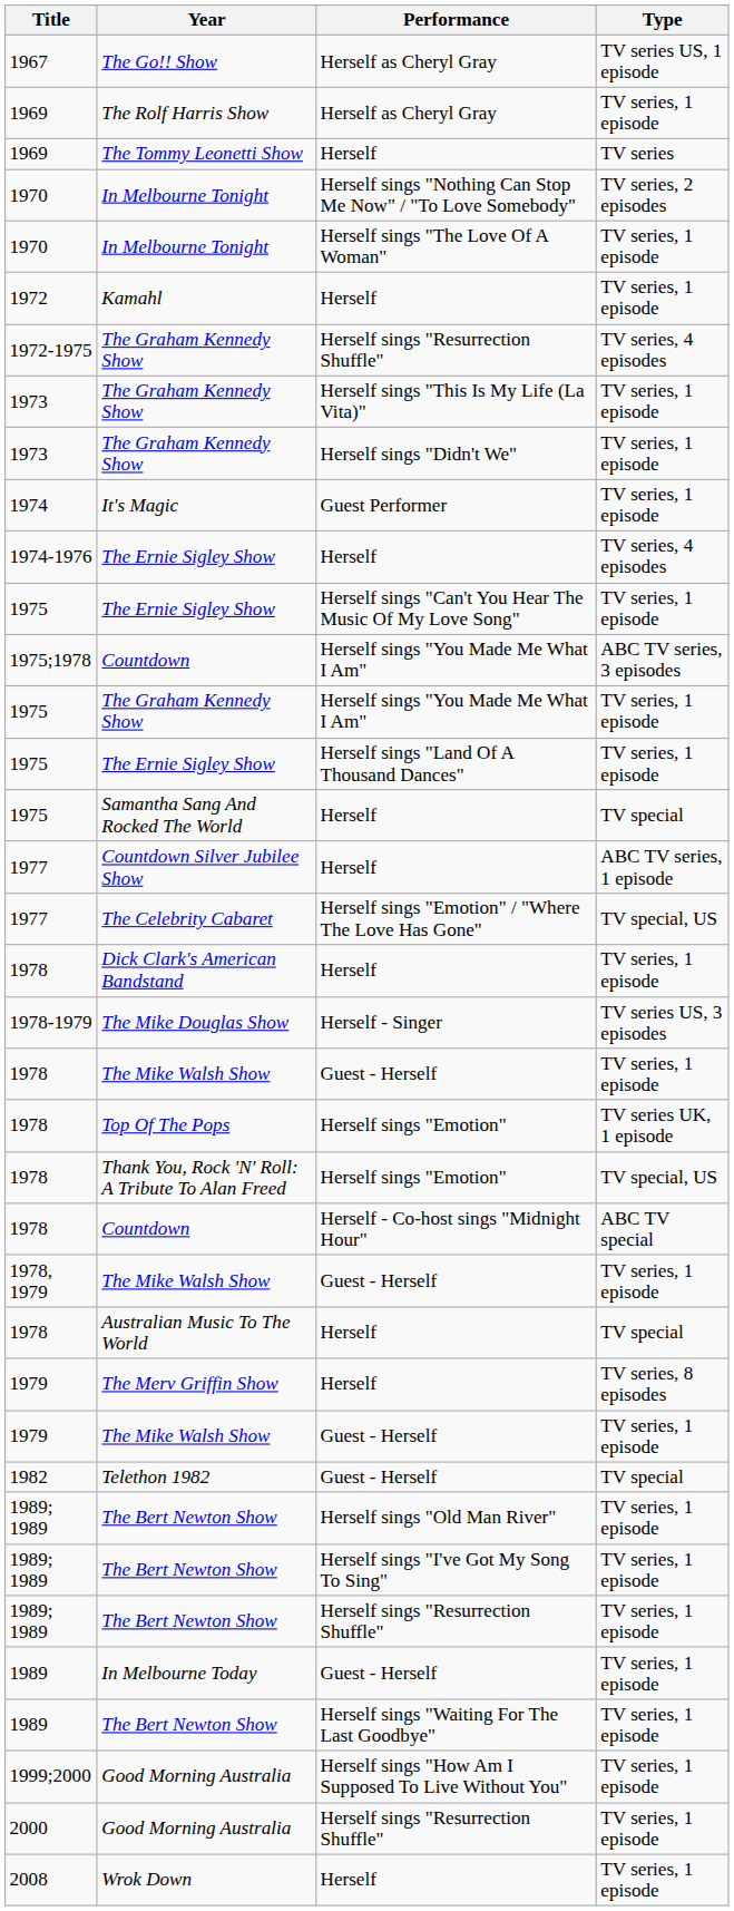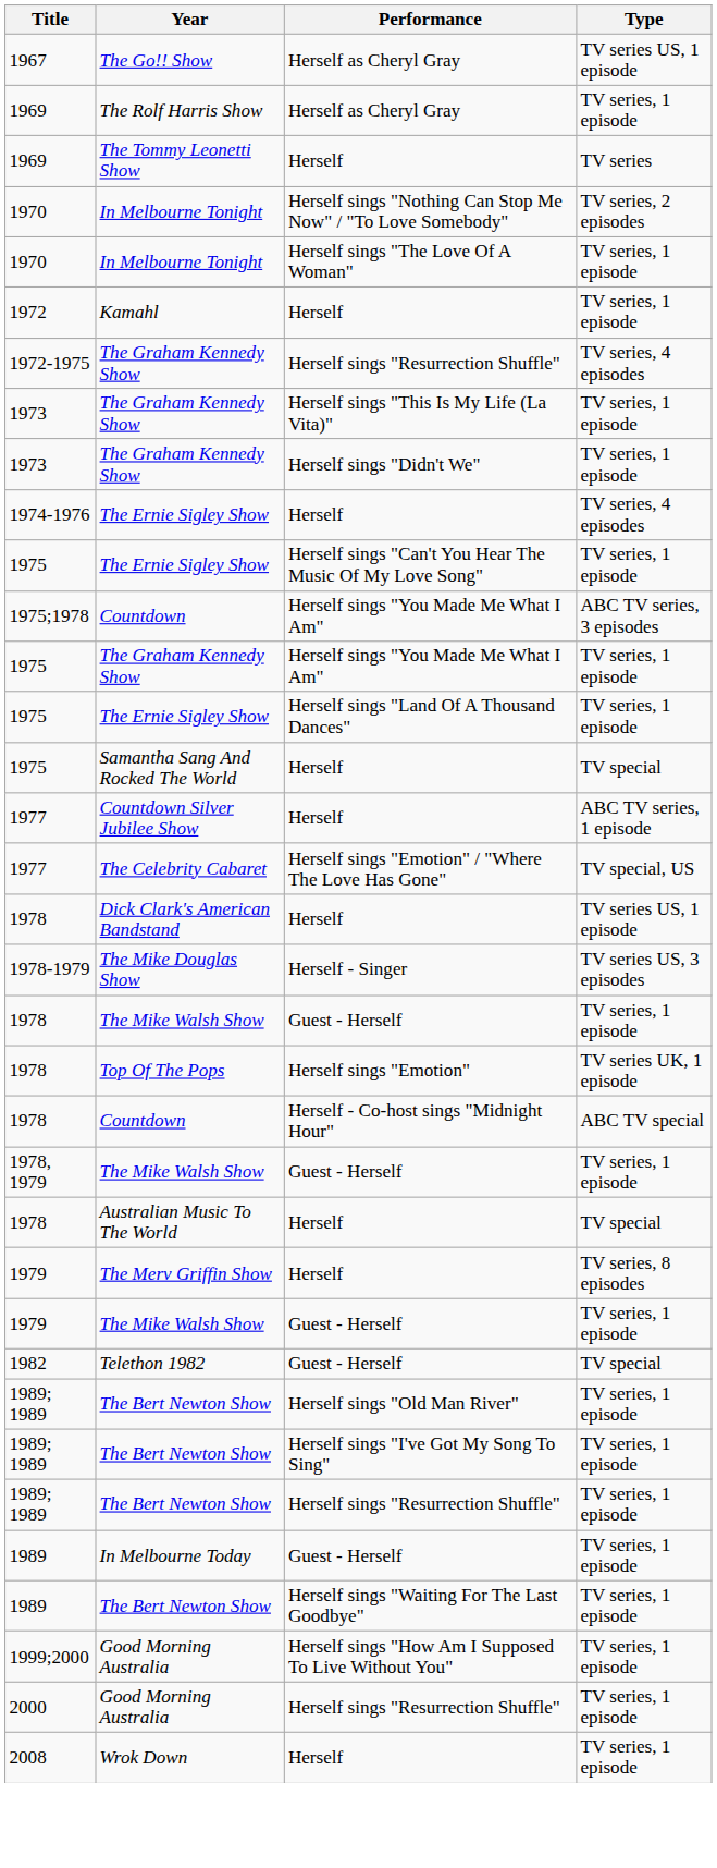 <table class="wikitable">
 <tr>
 <th>Title</th>
 <th>Year</th>
 <th>Performance</th>
 <th>Type</th>
 </tr>
 <tr>
 <td>1967</td>
 <td><em><a href='#'>The Go!! Show</a></em></td>
 <td>Herself as Cheryl Gray</td>
 <td>TV series US, 1 episode</td>
 </tr>
 <tr>
 <td>1969</td>
 <td><em>The Rolf Harris Show</em></td>
 <td>Herself as Cheryl Gray</td>
 <td>TV series, 1 episode</td>
 </tr>
 <tr>
 <td>1969</td>
 <td><em><a href='#'>The Tommy Leonetti Show</a></em></td>
 <td>Herself</td>
 <td>TV series</td>
 </tr>
 <tr>
 <td>1970</td>
 <td><em><a href='#'>In Melbourne Tonight</a></em></td>
 <td>Herself sings "Nothing Can Stop Me Now" / "To Love Somebody"</td>
 <td>TV series, 2 episodes</td>
 </tr>
 <tr>
 <td>1970</td>
 <td><em><a href='#'>In Melbourne Tonight</a></em></td>
 <td>Herself sings "The Love Of A Woman"</td>
 <td>TV series, 1 episode</td>
 </tr>
 <tr>
 <td>1972</td>
 <td><em>Kamahl</em></td>
 <td>Herself</td>
 <td>TV series, 1 episode</td>
 </tr>
 <tr>
 <td>1972-1975</td>
 <td><em><a href='#'>The Graham Kennedy Show</a></em></td>
 <td>Herself sings "Resurrection Shuffle"</td>
 <td>TV series, 4 episodes</td>
 </tr>
 <tr>
 <td>1973</td>
 <td><em><a href='#'>The Graham Kennedy Show</a></em></td>
 <td>Herself sings "This Is My Life (La Vita)"</td>
 <td>TV series, 1 episode</td>
 </tr>
 <tr>
 <td>1973</td>
 <td><em><a href='#'>The Graham Kennedy Show</a></em></td>
 <td>Herself sings "Didn't We"</td>
 <td>TV series, 1 episode</td>
 </tr>
 <tr>
-<td>1974</td>
-<td><em>It's Magic</em></td>
-<td>Guest Performer</td>
-<td>TV series, 1 episode</td>
-</tr>
-<tr>
 <td>1974-1976</td>
 <td><em><a href='#'>The Ernie Sigley Show</a></em></td>
 <td>Herself</td>
 <td>TV series, 4 episodes</td>
 </tr>
 <tr>
 <td>1975</td>
 <td><em><a href='#'>The Ernie Sigley Show</a></em></td>
 <td>Herself sings "Can't You Hear The Music Of My Love Song"</td>
 <td>TV series, 1 episode</td>
 </tr>
 <tr>
 <td>1975;1978</td>
 <td><em><a href='#'>Countdown</a></em></td>
 <td>Herself sings "You Made Me What I Am"</td>
 <td>ABC TV series, 3 episodes</td>
 </tr>
 <tr>
 <td>1975</td>
 <td><em><a href='#'>The Graham Kennedy Show</a></em></td>
 <td>Herself sings "You Made Me What I Am"</td>
 <td>TV series, 1 episode</td>
 </tr>
 <tr>
 <td>1975</td>
 <td><em><a href='#'>The Ernie Sigley Show</a></em></td>
 <td>Herself sings "Land Of A Thousand Dances"</td>
 <td>TV series, 1 episode</td>
 </tr>
 <tr>
 <td>1975</td>
 <td><em>Samantha Sang And Rocked The World</em></td>
 <td>Herself</td>
 <td>TV special</td>
 </tr>
 <tr>
 <td>1977</td>
 <td><em><a href='#'>Countdown Silver Jubilee Show</a></em></td>
 <td>Herself</td>
 <td>ABC TV series, 1 episode</td>
 </tr>
 <tr>
 <td>1977</td>
 <td><em><a href='#'>The Celebrity Cabaret</a></em></td>
 <td>Herself sings "Emotion" / "Where The Love Has Gone"</td>
 <td>TV special, US</td>
 </tr>
 <tr>
 <td>1978</td>
 <td><em><a href='#'>Dick Clark's American Bandstand</a></em></td>
 <td>Herself</td>
-<td>TV series, 1 episode</td>
+<td>TV series US, 1 episode</td>
 </tr>
 <tr>
 <td>1978-1979</td>
 <td><em><a href='#'>The Mike Douglas Show</a></em></td>
 <td>Herself - Singer</td>
 <td>TV series US, 3 episodes</td>
 </tr>
 <tr>
 <td>1978</td>
 <td><em><a href='#'>The Mike Walsh Show</a></em></td>
 <td>Guest - Herself</td>
 <td>TV series, 1 episode</td>
 </tr>
 <tr>
 <td>1978</td>
 <td><em><a href='#'>Top Of The Pops</a></em></td>
 <td>Herself sings "Emotion"</td>
 <td>TV series UK, 1 episode</td>
-</tr>
-<tr>
-<td>1978</td>
-<td><em>Thank You, Rock 'N' Roll: A Tribute To Alan Freed</em></td>
-<td>Herself sings "Emotion"</td>
-<td>TV special, US</td>
 </tr>
 <tr>
 <td>1978</td>
 <td><em><a href='#'>Countdown</a></em></td>
 <td>Herself - Co-host sings "Midnight Hour"</td>
 <td>ABC TV special</td>
 </tr>
 <tr>
 <td>1978, 1979</td>
 <td><em><a href='#'>The Mike Walsh Show</a></em></td>
 <td>Guest - Herself</td>
 <td>TV series, 1 episode</td>
 </tr>
 <tr>
 <td>1978</td>
 <td><em>Australian Music To The World</em></td>
 <td>Herself</td>
 <td>TV special</td>
 </tr>
 <tr>
 <td>1979</td>
 <td><em><a href='#'>The Merv Griffin Show</a></em></td>
 <td>Herself</td>
 <td>TV series, 8 episodes</td>
 </tr>
 <tr>
 <td>1979</td>
 <td><em><a href='#'>The Mike Walsh Show</a></em></td>
 <td>Guest - Herself</td>
 <td>TV series, 1 episode</td>
 </tr>
 <tr>
 <td>1982</td>
 <td><em>Telethon 1982</em></td>
 <td>Guest - Herself</td>
 <td>TV special</td>
 </tr>
 <tr>
 <td>1989; 1989</td>
 <td><em><a href='#'>The Bert Newton Show</a></em></td>
 <td>Herself sings "Old Man River"</td>
 <td>TV series, 1 episode</td>
 </tr>
 <tr>
 <td>1989; 1989</td>
 <td><em><a href='#'>The Bert Newton Show</a></em></td>
 <td>Herself sings "I've Got My Song To Sing"</td>
 <td>TV series, 1 episode</td>
 </tr>
 <tr>
 <td>1989; 1989</td>
 <td><em><a href='#'>The Bert Newton Show</a></em></td>
 <td>Herself sings "Resurrection Shuffle"</td>
 <td>TV series, 1 episode</td>
 </tr>
 <tr>
 <td>1989</td>
 <td><em>In Melbourne Today</em></td>
 <td>Guest - Herself</td>
 <td>TV series, 1 episode</td>
 </tr>
 <tr>
 <td>1989</td>
 <td><em><a href='#'>The Bert Newton Show</a></em></td>
 <td>Herself sings "Waiting For The Last Goodbye"</td>
 <td>TV series, 1 episode</td>
 </tr>
 <tr>
 <td>1999;2000</td>
 <td><em>Good Morning Australia</em></td>
 <td>Herself sings "How Am I Supposed To Live Without You"</td>
 <td>TV series, 1 episode</td>
 </tr>
 <tr>
 <td>2000</td>
 <td><em>Good Morning Australia</em></td>
 <td>Herself sings "Resurrection Shuffle"</td>
 <td>TV series, 1 episode</td>
 </tr>
 <tr>
 <td>2008</td>
 <td><em>Wrok Down</em></td>
 <td>Herself</td>
 <td>TV series, 1 episode</td>
 </tr>
 </table>
